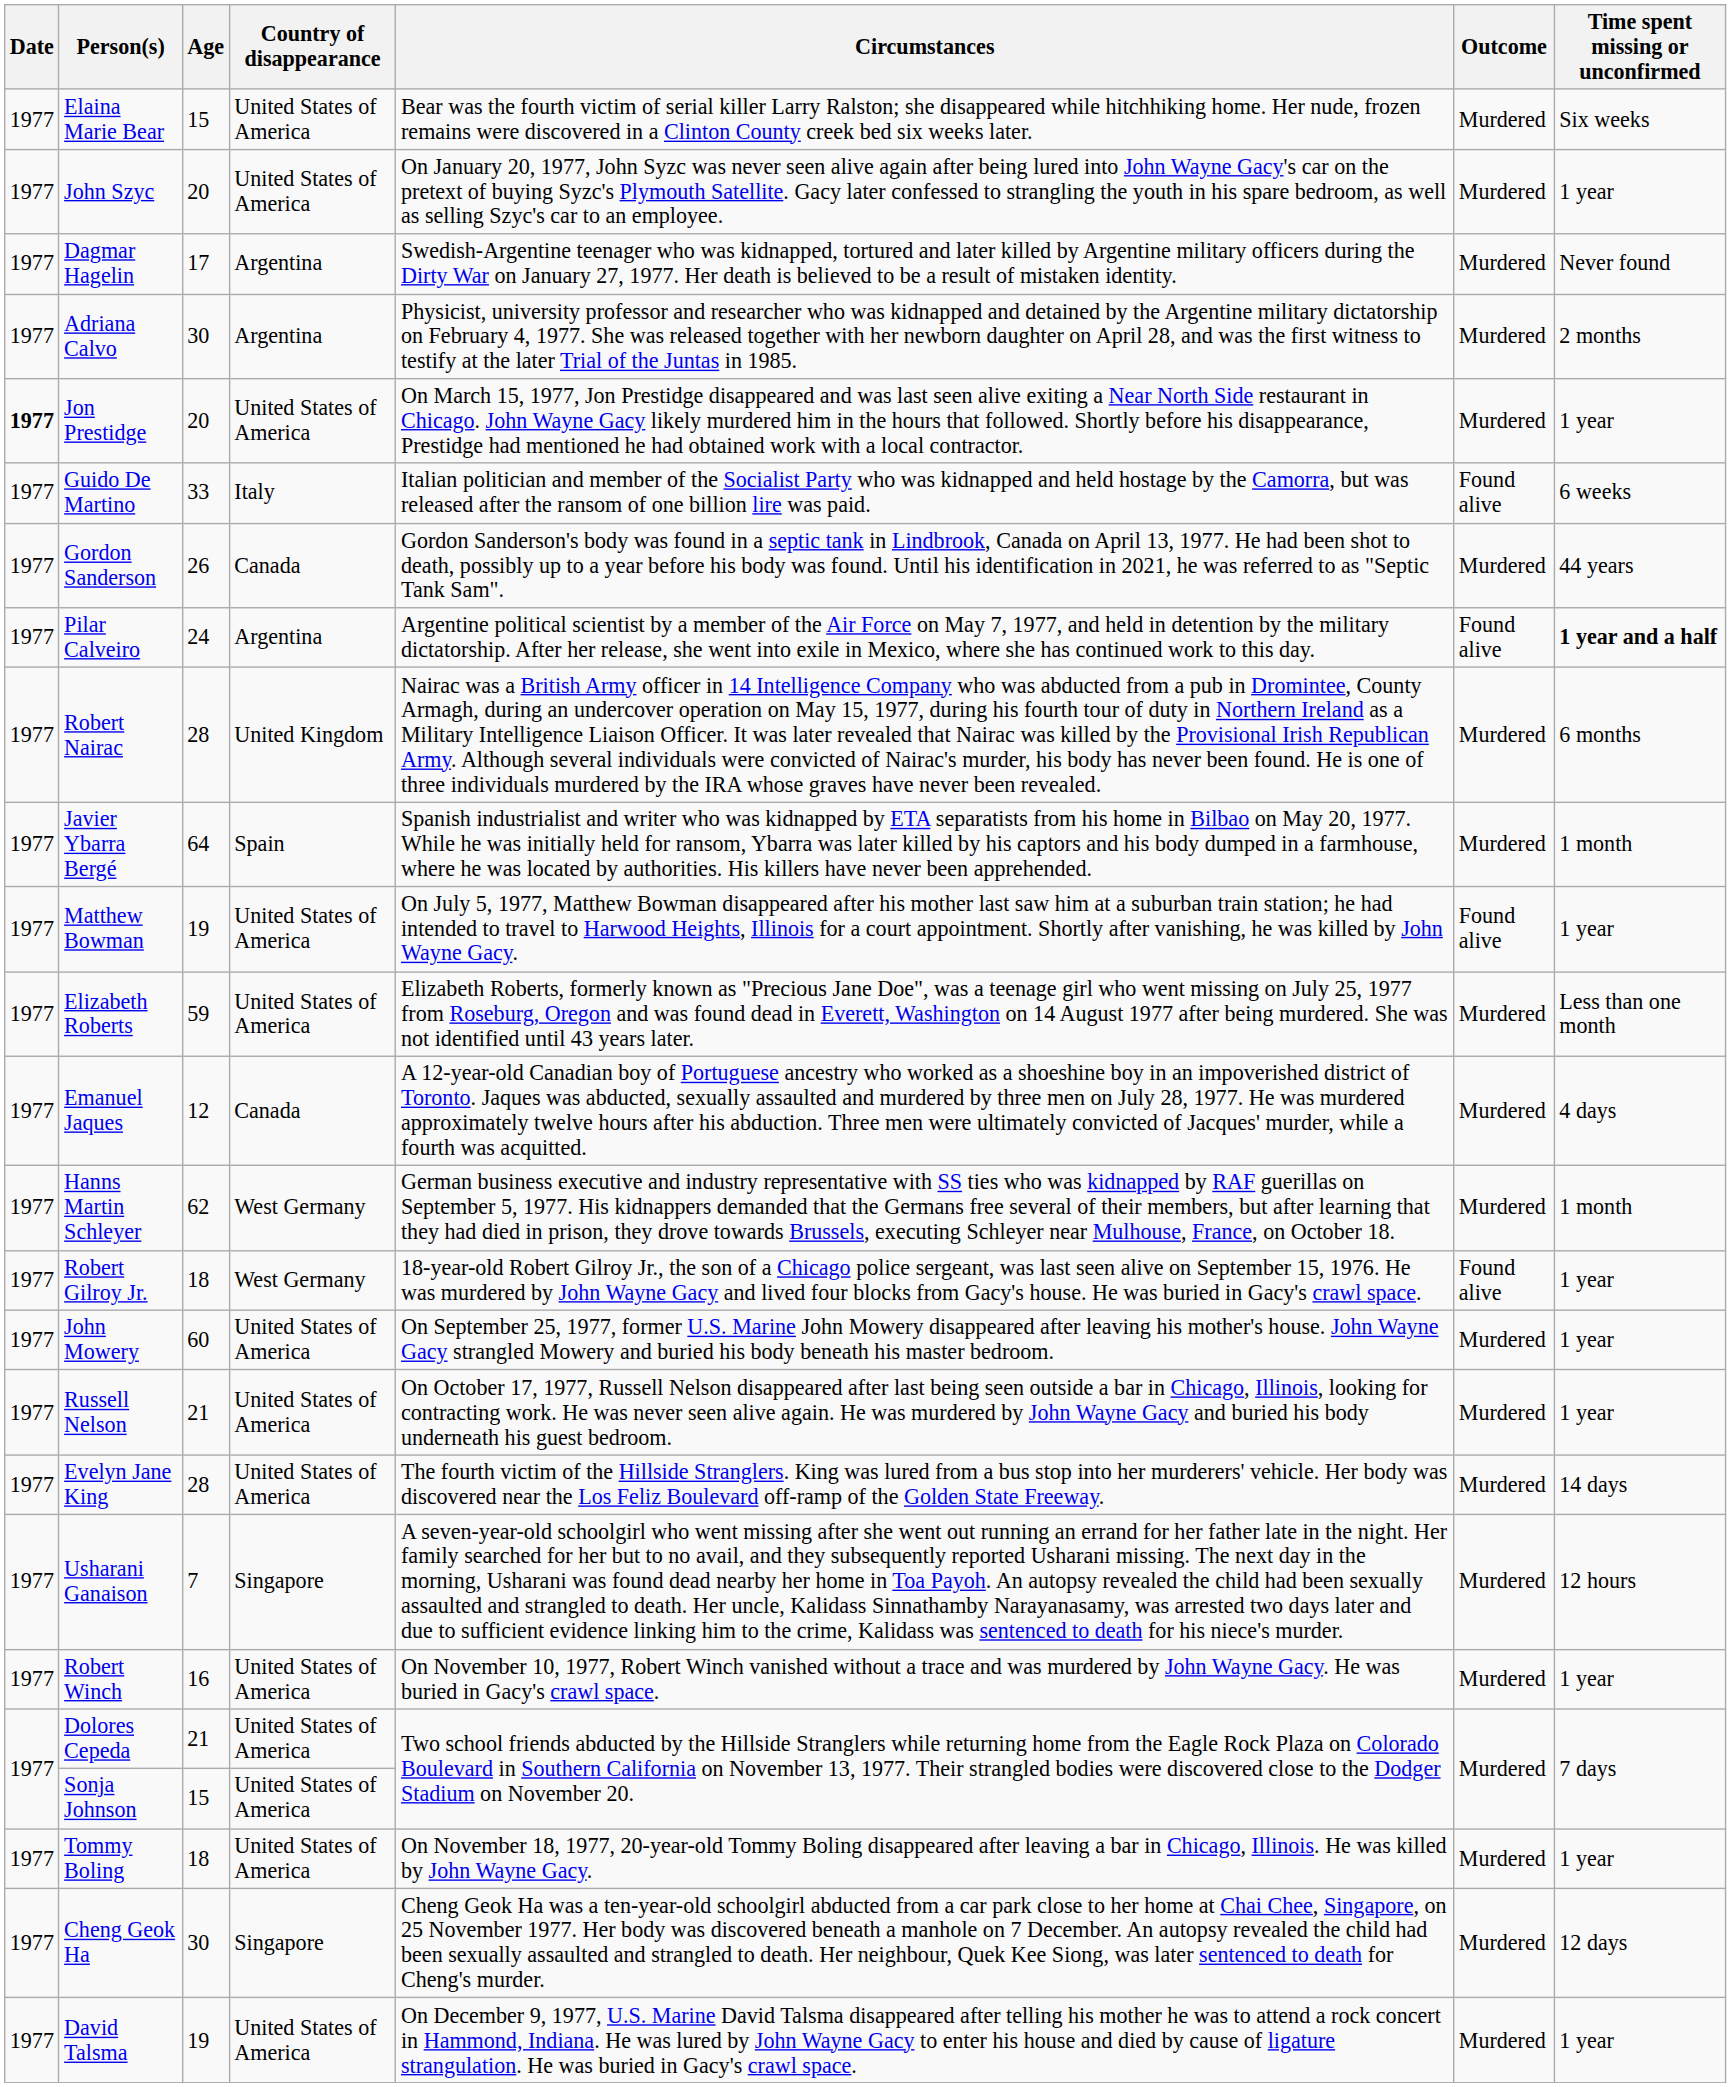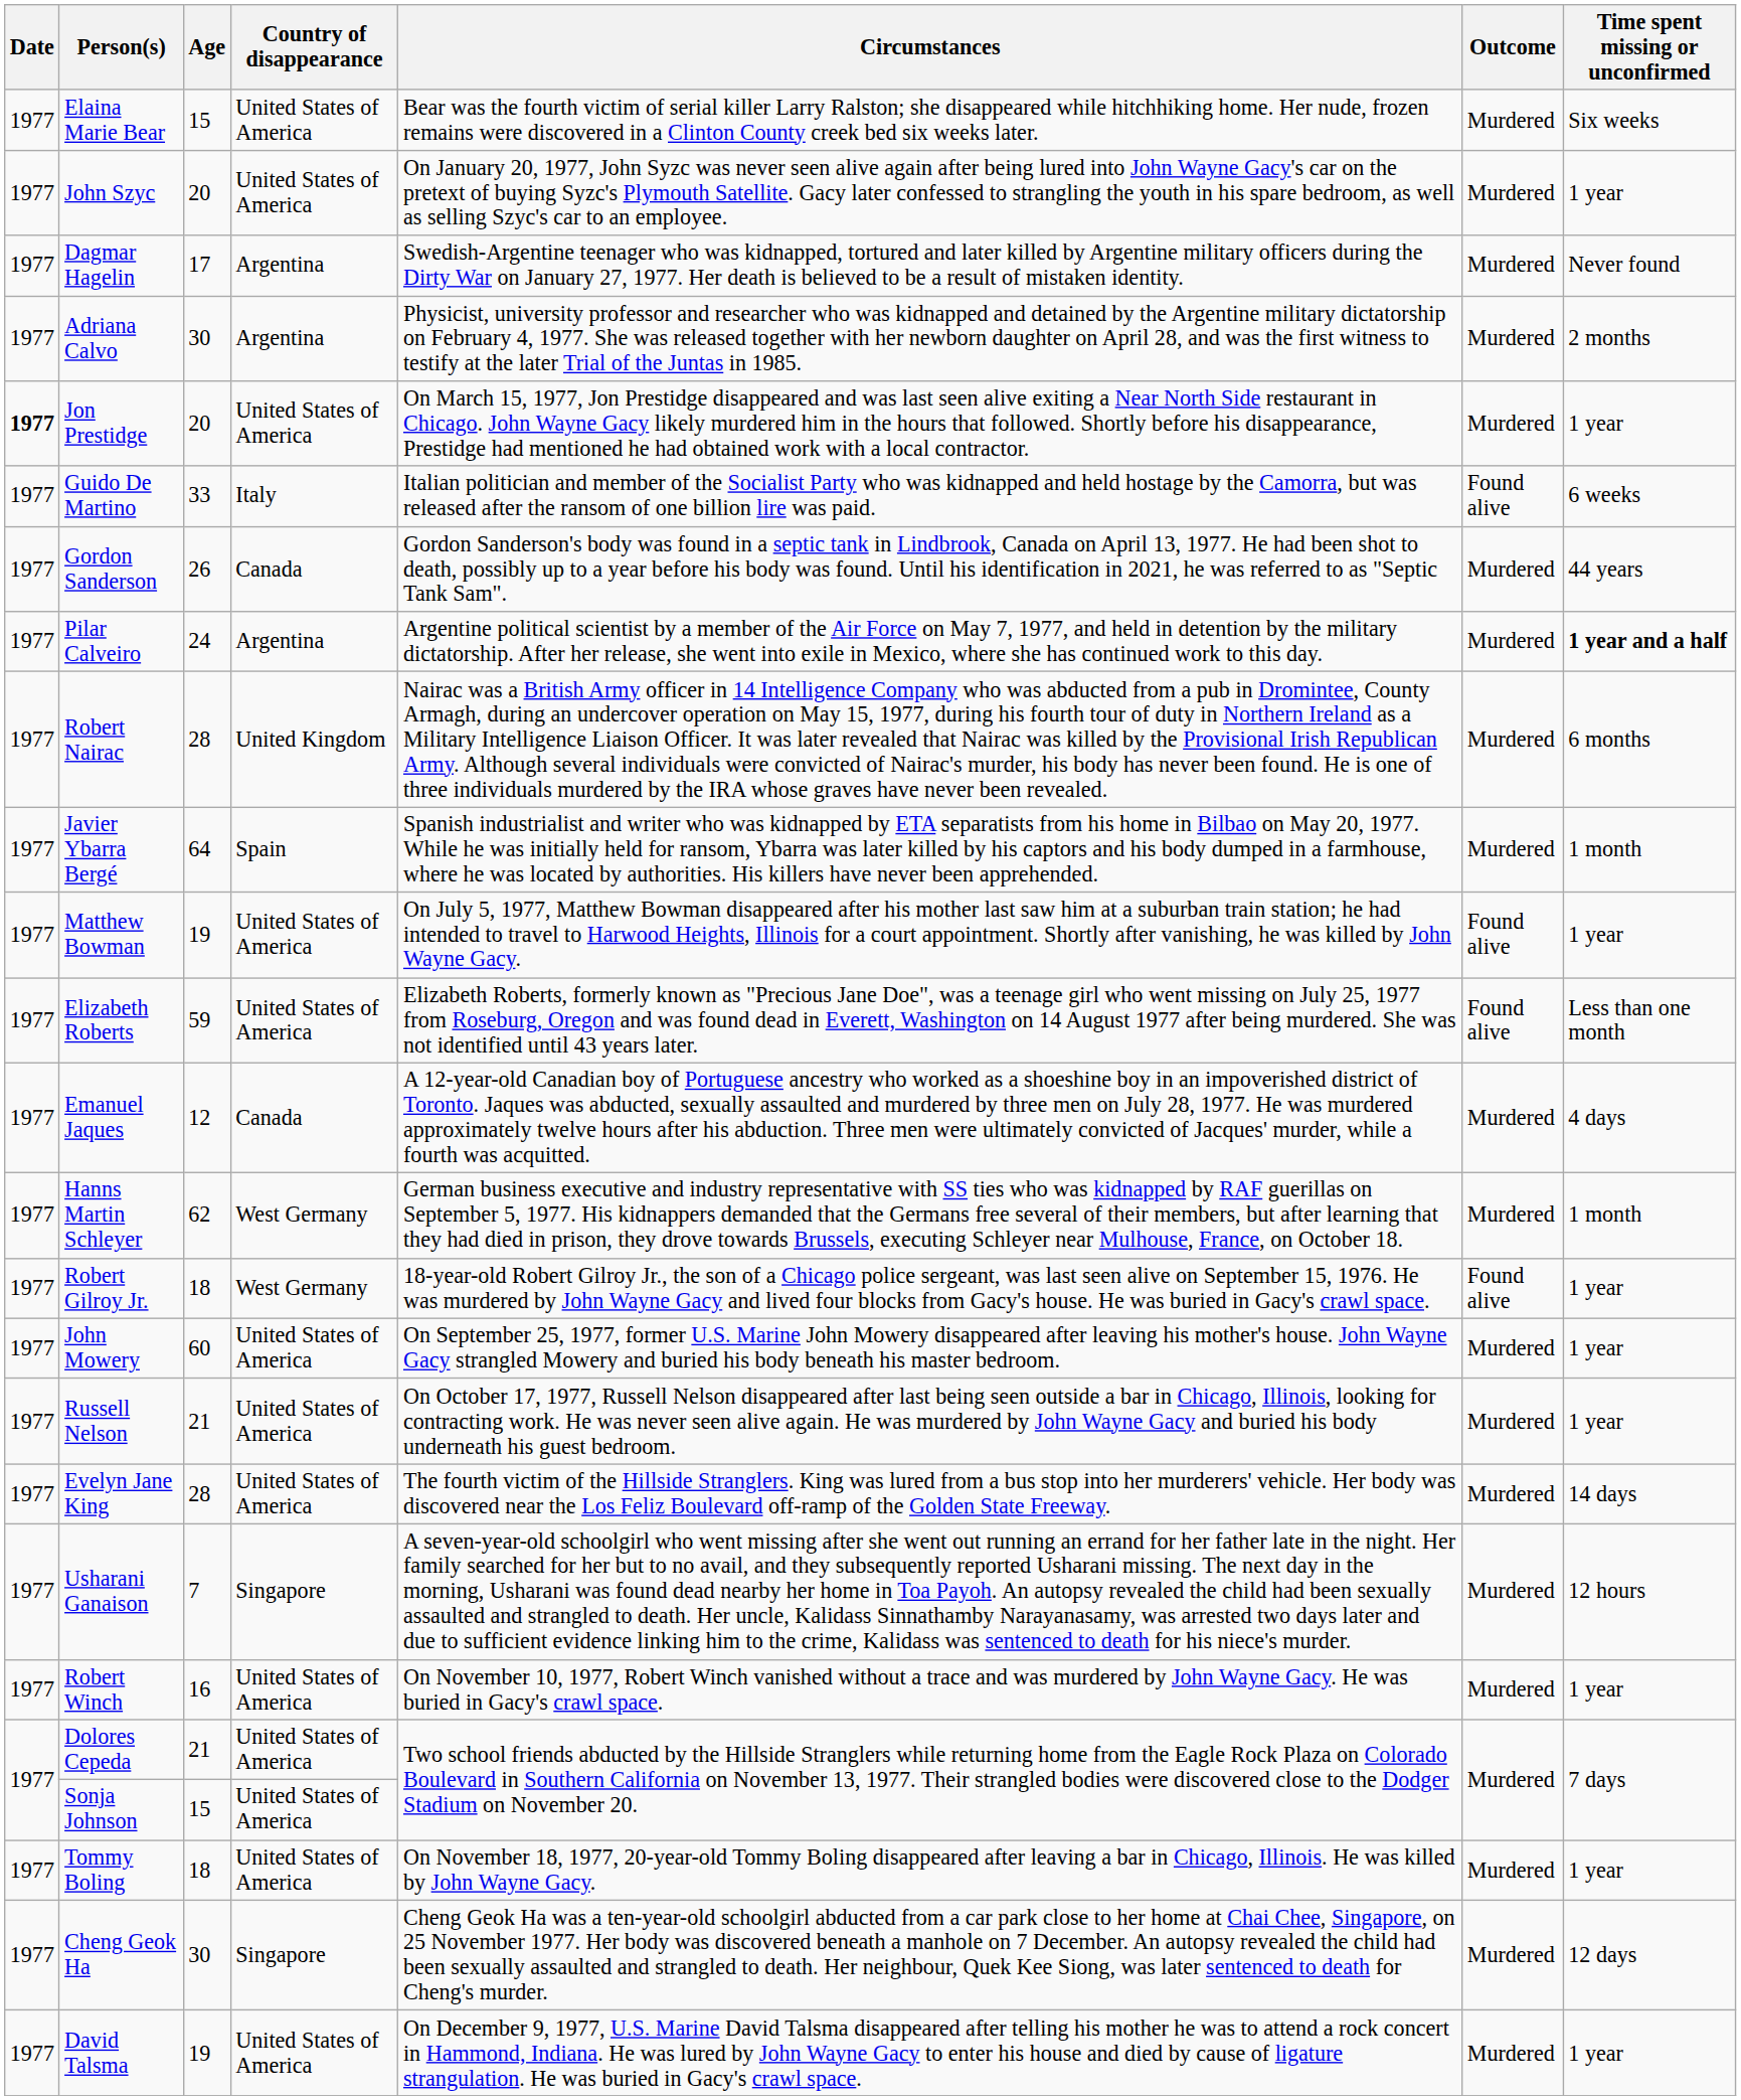 <table class="wikitable sortable zebra">
 <tr>
 <th data-sort-type="isoDate">Date</th>
 <th data-sort-type="text">Person(s)</th>
 <th data-sort-type="text">Age</th>
 <th>Country of disappearance</th>
 <th class="unsortable">Circumstances</th>
 <th data-sort-type="text">Outcome</th>
 <th data-sort-type="value">Time spent missing or unconfirmed</th>
 </tr>
 <tr>
 <td>1977</td>
 <td><a href='#'>Elaina Marie Bear</a></td>
 <td>15</td>
 <td>United States of America</td>
 <td>Bear was the fourth victim of serial killer Larry Ralston; she disappeared while hitchhiking home. Her nude, frozen remains were discovered in a <a href='#'>Clinton County</a> creek bed six weeks later.</td>
 <td>Murdered</td>
 <td>Six weeks</td>
 </tr>
 <tr>
 <td data-sort-value="1977-01-20">1977</td>
 <td><a href='#'>John Szyc</a></td>
 <td data-sort-value="019">20</td>
 <td>United States of America</td>
 <td>On January 20, 1977, John Syzc was never seen alive again after being lured into <a href='#'>John Wayne Gacy</a>'s car on the pretext of buying Syzc's <a href='#'>Plymouth Satellite</a>. Gacy later confessed to strangling the youth in his spare bedroom, as well as selling Szyc's car to an employee.</td>
 <td>Murdered</td>
 <td data-sort-value="708">1 year</td>
 </tr>
 <tr>
 <td>1977</td>
 <td><a href='#'>Dagmar Hagelin</a></td>
 <td>17</td>
 <td>Argentina</td>
 <td>Swedish-Argentine teenager who was kidnapped, tortured and later killed by Argentine military officers during the <a href='#'>Dirty War</a> on January 27, 1977. Her death is believed to be a result of mistaken identity.</td>
 <td>Murdered</td>
 <td>Never found</td>
 </tr>
 <tr>
 <td>1977</td>
 <td><a href='#'>Adriana Calvo</a></td>
 <td>30</td>
 <td>Argentina</td>
 <td>Physicist, university professor and researcher who was kidnapped and detained by the Argentine military dictatorship on February 4, 1977. She was released together with her newborn daughter on April 28, and was the first witness to testify at the later <a href='#'>Trial of the Juntas</a> in 1985.</td>
 <td>Murdered</td>
 <td>2 months</td>
 </tr>
 <tr>
 <td data-sort-value="1977-03-15"><strong>1977</strong></td>
 <td><a href='#'>Jon Prestidge</a></td>
 <td data-sort-value="020">20</td>
 <td>United States of America</td>
 <td>On March 15, 1977, Jon Prestidge disappeared and was last seen alive exiting a <a href='#'>Near North Side</a> restaurant in <a href='#'>Chicago</a>. <a href='#'>John Wayne Gacy</a> likely murdered him in the hours that followed. Shortly before his disappearance, Prestidge had mentioned he had obtained work with a local contractor.</td>
 <td>Murdered</td>
 <td data-sort-value="662">1 year</td>
 </tr>
 <tr>
 <td>1977</td>
 <td><a href='#'>Guido De Martino</a></td>
 <td>33</td>
 <td>Italy</td>
 <td>Italian politician and member of the <a href='#'>Socialist Party</a> who was kidnapped and held hostage by the <a href='#'>Camorra</a>, but was released after the ransom of one billion <a href='#'>lire</a> was paid.</td>
 <td>Found alive</td>
 <td>6 weeks</td>
 </tr>
 <tr>
 <td>1977</td>
 <td><a href='#'>Gordon Sanderson</a></td>
 <td>26</td>
 <td>Canada</td>
 <td>Gordon Sanderson's body was found in a <a href='#'>septic tank</a> in <a href='#'>Lindbrook</a>, Canada on April 13, 1977. He had been shot to death, possibly up to a year before his body was found. Until his identification in 2021, he was referred to as "Septic Tank Sam".</td>
 <td>Murdered</td>
 <td>44 years</td>
 </tr>
 <tr>
 <td>1977</td>
 <td><a href='#'>Pilar Calveiro</a></td>
 <td>24</td>
 <td>Argentina</td>
 <td>Argentine political scientist by a member of the <a href='#'>Air Force</a> on May 7, 1977, and held in detention by the military dictatorship. After her release, she went into exile in Mexico, where she has continued work to this day.</td>
-<td>Found alive</td>
+<td>Murdered</td>
 <td><strong>1 year and a half</strong></td>
 </tr>
 <tr>
 <td data-sort-value="1948-08-31">1977</td>
 <td><a href='#'>Robert Nairac</a></td>
 <td>28</td>
 <td>United Kingdom</td>
 <td>Nairac was a <a href='#'>British Army</a> officer in <a href='#'>14 Intelligence Company</a> who was abducted from a pub in <a href='#'>Dromintee</a>, County Armagh, during an undercover operation on May 15, 1977, during his fourth tour of duty in <a href='#'>Northern Ireland</a> as a Military Intelligence Liaison Officer. It was later revealed that Nairac was killed by the <a href='#'>Provisional Irish Republican Army</a>. Although several individuals were convicted of Nairac's murder, his body has never been found. He is one of three individuals murdered by the IRA whose graves have never been revealed.</td>
 <td>Murdered</td>
 <td data-sort-value="0012">6 months</td>
 </tr>
 <tr>
 <td>1977</td>
 <td><a href='#'>Javier Ybarra Bergé</a></td>
 <td>64</td>
 <td>Spain</td>
 <td>Spanish industrialist and writer who was kidnapped by <a href='#'>ETA</a> separatists from his home in <a href='#'>Bilbao</a> on May 20, 1977. While he was initially held for ransom, Ybarra was later killed by his captors and his body dumped in a farmhouse, where he was located by authorities. His killers have never been apprehended.</td>
 <td>Murdered</td>
 <td>1 month</td>
 </tr>
 <tr>
 <td data-sort-value="1977-07-05">1977</td>
 <td><a href='#'>Matthew Bowman</a></td>
 <td data-sort-value="019">19</td>
 <td>United States of America</td>
 <td>On July 5, 1977, Matthew Bowman disappeared after his mother last saw him at a suburban train station; he had intended to travel to <a href='#'>Harwood Heights</a>, <a href='#'>Illinois</a> for a court appointment. Shortly after vanishing, he was killed by <a href='#'>John Wayne Gacy</a>.</td>
 <td>Found alive</td>
 <td data-sort-value="573">1 year</td>
 </tr>
 <tr>
 <td>1977</td>
 <td><a href='#'>Elizabeth Roberts</a></td>
 <td>59</td>
 <td>United States of America</td>
 <td>Elizabeth Roberts, formerly known as "Precious Jane Doe", was a teenage girl who went missing on July 25, 1977 from <a href='#'>Roseburg, Oregon</a> and was found dead in <a href='#'>Everett, Washington</a> on 14 August 1977 after being murdered. She was not identified until 43 years later.</td>
-<td>Murdered</td>
+<td>Found alive</td>
 <td>Less than one month</td>
 </tr>
 <tr>
 <td data-sort-value="1977-07-29">1977</td>
 <td><a href='#'>Emanuel Jaques</a></td>
 <td>12</td>
 <td>Canada</td>
 <td>A 12-year-old Canadian boy of <a href='#'>Portuguese</a> ancestry who worked as a shoeshine boy in an impoverished district of <a href='#'>Toronto</a>. Jaques was abducted, sexually assaulted and murdered by three men on July 28, 1977. He was murdered approximately twelve hours after his abduction. Three men were ultimately convicted of Jacques' murder, while a fourth was acquitted.</td>
 <td>Murdered</td>
 <td data-sort-value="2920">4 days</td>
 </tr>
 <tr>
 <td>1977</td>
 <td><a href='#'>Hanns Martin Schleyer</a></td>
 <td>62</td>
 <td>West Germany</td>
 <td>German business executive and industry representative with <a href='#'>SS</a> ties who was <a href='#'>kidnapped</a> by <a href='#'>RAF</a> guerillas on September 5, 1977. His kidnappers demanded that the Germans free several of their members, but after learning that they had died in prison, they drove towards <a href='#'>Brussels</a>, executing Schleyer near <a href='#'>Mulhouse</a>, <a href='#'>France</a>, on October 18.</td>
 <td>Murdered</td>
 <td>1 month</td>
 </tr>
 <tr>
 <td data-sort-value="1977-09-15">1977</td>
 <td><a href='#'>Robert Gilroy Jr.</a></td>
 <td data-sort-value="018">18</td>
 <td>West Germany</td>
 <td>18-year-old Robert Gilroy Jr., the son of a <a href='#'>Chicago</a> police sergeant, was last seen alive on September 15, 1976. He was murdered by <a href='#'>John Wayne Gacy</a> and lived four blocks from Gacy's house. He was buried in Gacy's <a href='#'>crawl space</a>.</td>
 <td>Found alive</td>
 <td data-sort-value="478">1 year</td>
 </tr>
 <tr>
 <td data-sort-value="1977-09-25">1977</td>
 <td><a href='#'>John Mowery</a></td>
 <td data-sort-value="019">60</td>
 <td>United States of America</td>
 <td>On September 25, 1977, former <a href='#'>U.S. Marine</a> John Mowery disappeared after leaving his mother's house. <a href='#'>John Wayne Gacy</a> strangled Mowery and buried his body beneath his master bedroom.</td>
 <td>Murdered</td>
 <td data-sort-value="489">1 year</td>
 </tr>
 <tr>
 <td data-sort-value="1977-10-17">1977</td>
 <td><a href='#'>Russell Nelson</a></td>
 <td data-sort-value="021">21</td>
 <td>United States of America</td>
 <td>On October 17, 1977, Russell Nelson disappeared after last being seen outside a bar in <a href='#'>Chicago</a>, <a href='#'>Illinois</a>, looking for contracting work. He was never seen alive again. He was murdered by <a href='#'>John Wayne Gacy</a> and buried his body underneath his guest bedroom.</td>
 <td>Murdered</td>
 <td data-sort-value="446">1 year</td>
 </tr>
 <tr>
 <td data-sort-value="1977-11-09">1977</td>
 <td><a href='#'>Evelyn Jane King</a></td>
 <td>28</td>
 <td>United States of America</td>
 <td>The fourth victim of the <a href='#'>Hillside Stranglers</a>. King was lured from a bus stop into her murderers' vehicle. Her body was discovered near the <a href='#'>Los Feliz Boulevard</a> off-ramp of the <a href='#'>Golden State Freeway</a>.</td>
 <td>Murdered</td>
 <td>14 days</td>
 </tr>
 <tr>
 <td>1977</td>
 <td><a href='#'>Usharani Ganaison</a></td>
 <td>7</td>
 <td>Singapore</td>
 <td>A seven-year-old schoolgirl who went missing after she went out running an errand for her father late in the night. Her family searched for her but to no avail, and they subsequently reported Usharani missing. The next day in the morning, Usharani was found dead nearby her home in <a href='#'>Toa Payoh</a>. An autopsy revealed the child had been sexually assaulted and strangled to death. Her uncle, Kalidass Sinnathamby Narayanasamy, was arrested two days later and due to sufficient evidence linking him to the crime, Kalidass was <a href='#'>sentenced to death</a> for his niece's murder.</td>
 <td>Murdered</td>
 <td>12 hours</td>
 </tr>
 <tr>
 <td data-sort-value="1977-11-10">1977</td>
 <td><a href='#'>Robert Winch</a></td>
 <td data-sort-value="016">16</td>
 <td>United States of America</td>
 <td>On November 10, 1977, Robert Winch vanished without a trace and was murdered by <a href='#'>John Wayne Gacy</a>. He was buried in Gacy's <a href='#'>crawl space</a>.</td>
 <td>Murdered</td>
 <td data-sort-value="670">1 year</td>
 </tr>
 <tr>
 <td rowspan="2" data-sort-value="1977-11-13">1977</td>
 <td><a href='#'>Dolores Cepeda</a></td>
 <td>21</td>
 <td>United States of America</td>
 <td rowspan="2">Two school friends abducted by the Hillside Stranglers while returning home from the Eagle Rock Plaza on <a href='#'>Colorado Boulevard</a> in <a href='#'>Southern California</a> on November 13, 1977. Their strangled bodies were discovered close to the <a href='#'>Dodger Stadium</a> on November 20.</td>
 <td rowspan="2">Murdered</td>
 <td rowspan="2">7 days</td>
 </tr>
 <tr>
 <td><a href='#'>Sonja Johnson</a></td>
 <td>15</td>
 <td>United States of America</td>
 </tr>
 <tr>
 <td data-sort-value="1977-11-18">1977</td>
 <td><a href='#'>Tommy Boling</a></td>
 <td data-sort-value="020">18</td>
 <td>United States of America</td>
 <td>On November 18, 1977, 20-year-old Tommy Boling disappeared after leaving a bar in <a href='#'>Chicago</a>, <a href='#'>Illinois</a>. He was killed by <a href='#'>John Wayne Gacy</a>.</td>
 <td>Murdered</td>
 <td data-sort-value="662">1 year</td>
 </tr>
 <tr>
 <td>1977</td>
 <td><a href='#'>Cheng Geok Ha</a></td>
 <td>30</td>
 <td>Singapore</td>
 <td>Cheng Geok Ha was a ten-year-old schoolgirl abducted from a car park close to her home at <a href='#'>Chai Chee</a>, <a href='#'>Singapore</a>, on 25 November 1977. Her body was discovered beneath a manhole on 7 December. An autopsy revealed the child had been sexually assaulted and strangled to death. Her neighbour, Quek Kee Siong, was later <a href='#'>sentenced to death</a> for Cheng's murder.</td>
 <td>Murdered</td>
 <td>12 days</td>
 </tr>
 <tr>
 <td data-sort-value="1977-12-09">1977</td>
 <td><a href='#'>David Talsma</a></td>
 <td data-sort-value="019">19</td>
 <td>United States of America</td>
 <td>On December 9, 1977, <a href='#'>U.S. Marine</a> David Talsma disappeared after telling his mother he was to attend a rock concert in <a href='#'>Hammond, Indiana</a>. He was lured by <a href='#'>John Wayne Gacy</a> to enter his house and died by cause of <a href='#'>ligature strangulation</a>. He was buried in Gacy's <a href='#'>crawl space</a>.</td>
 <td>Murdered</td>
 <td data-sort-value="707">1 year</td>
 </tr>
 <tr>
 </tr>
 </table>
